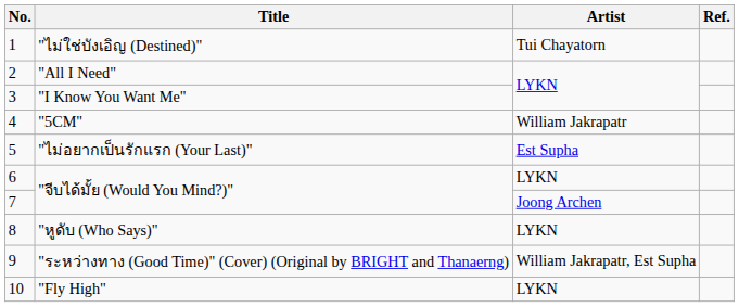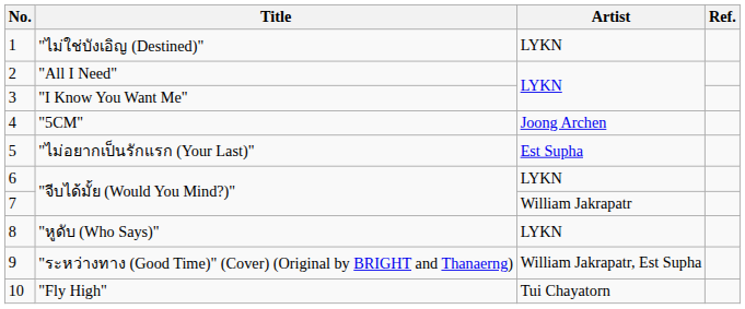 <table class="wikitable">
 <tr>
 <th>No.</th>
 <th>Title</th>
 <th>Artist</th>
 <th>Ref.</th>
 </tr>
 <tr>
 <td>1</td>
 <td>"ไม่ใช่บังเอิญ (Destined)"</td>
-<td>Tui Chayatorn</td>
+<td>LYKN</td>
 <td></td>
 </tr>
 <tr>
 <td>2</td>
 <td>"All I Need"</td>
 <td rowspan="2"><a href='#'>LYKN</a></td>
 <td></td>
 </tr>
 <tr>
 <td>3</td>
 <td>"I Know You Want Me"</td>
 <td></td>
 </tr>
 <tr>
 <td>4</td>
 <td>"5CM"</td>
-<td>William Jakrapatr</td>
+<td><a href='#'>Joong Archen</a></td>
 <td></td>
 </tr>
 <tr>
 <td>5</td>
 <td>"ไม่อยากเป็นรักแรก (Your Last)"</td>
 <td><a href='#'>Est Supha</a></td>
 <td></td>
 </tr>
 <tr>
 <td>6</td>
 <td rowspan="2">"จีบได้มั้ย (Would You Mind?)"</td>
 <td>LYKN</td>
 <td></td>
 </tr>
 <tr>
 <td>7</td>
-<td><a href='#'>Joong Archen</a></td>
+<td>William Jakrapatr</td>
 <td></td>
 </tr>
 <tr>
 <td>8</td>
 <td>"หูดับ (Who Says)"</td>
 <td>LYKN</td>
 <td></td>
 </tr>
 <tr>
 <td>9</td>
 <td>"ระหว่างทาง (Good Time)" (Cover) <span>(Original by <a href='#'>BRIGHT</a> and <a href='#'>Thanaerng</a>)</span></td>
 <td>William Jakrapatr, Est Supha</td>
 <td></td>
 </tr>
 <tr>
 <td>10</td>
 <td>"Fly High"</td>
-<td>LYKN</td>
+<td>Tui Chayatorn</td>
 <td></td>
 </tr>
 </table>
